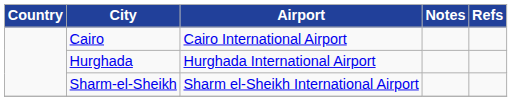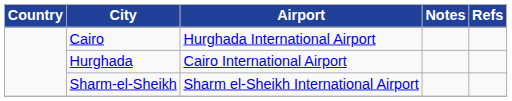 <table class="wikitable sortable">
 <tr>
 <th style="background:#21409A; color:white;">Country</th>
 <th style="background:#21409A; color:white;">City</th>
 <th style="background:#21409A; color:white;">Airport</th>
 <th style="background:#21409A; color:white;">Notes</th>
 <th style="background:#21409A; color:white;" class="unsortable">Refs</th>
 </tr>
 <tr>
 <td rowspan="3"></td>
 <td><a href='#'>Cairo</a></td>
-<td><a href='#'>Cairo International Airport</a></td>
+<td><a href='#'>Hurghada International Airport</a></td>
 <td></td>
 <td align=center></td>
 </tr>
 <tr>
 <td><a href='#'>Hurghada</a></td>
-<td><a href='#'>Hurghada International Airport</a></td>
+<td><a href='#'>Cairo International Airport</a></td>
 <td></td>
 <td align=center></td>
 </tr>
 <tr>
 <td><a href='#'>Sharm-el-Sheikh</a></td>
 <td><a href='#'>Sharm el-Sheikh International Airport</a></td>
 <td></td>
 <td align=center></td>
 </tr>
 <tr>
 </tr>
 </table>
